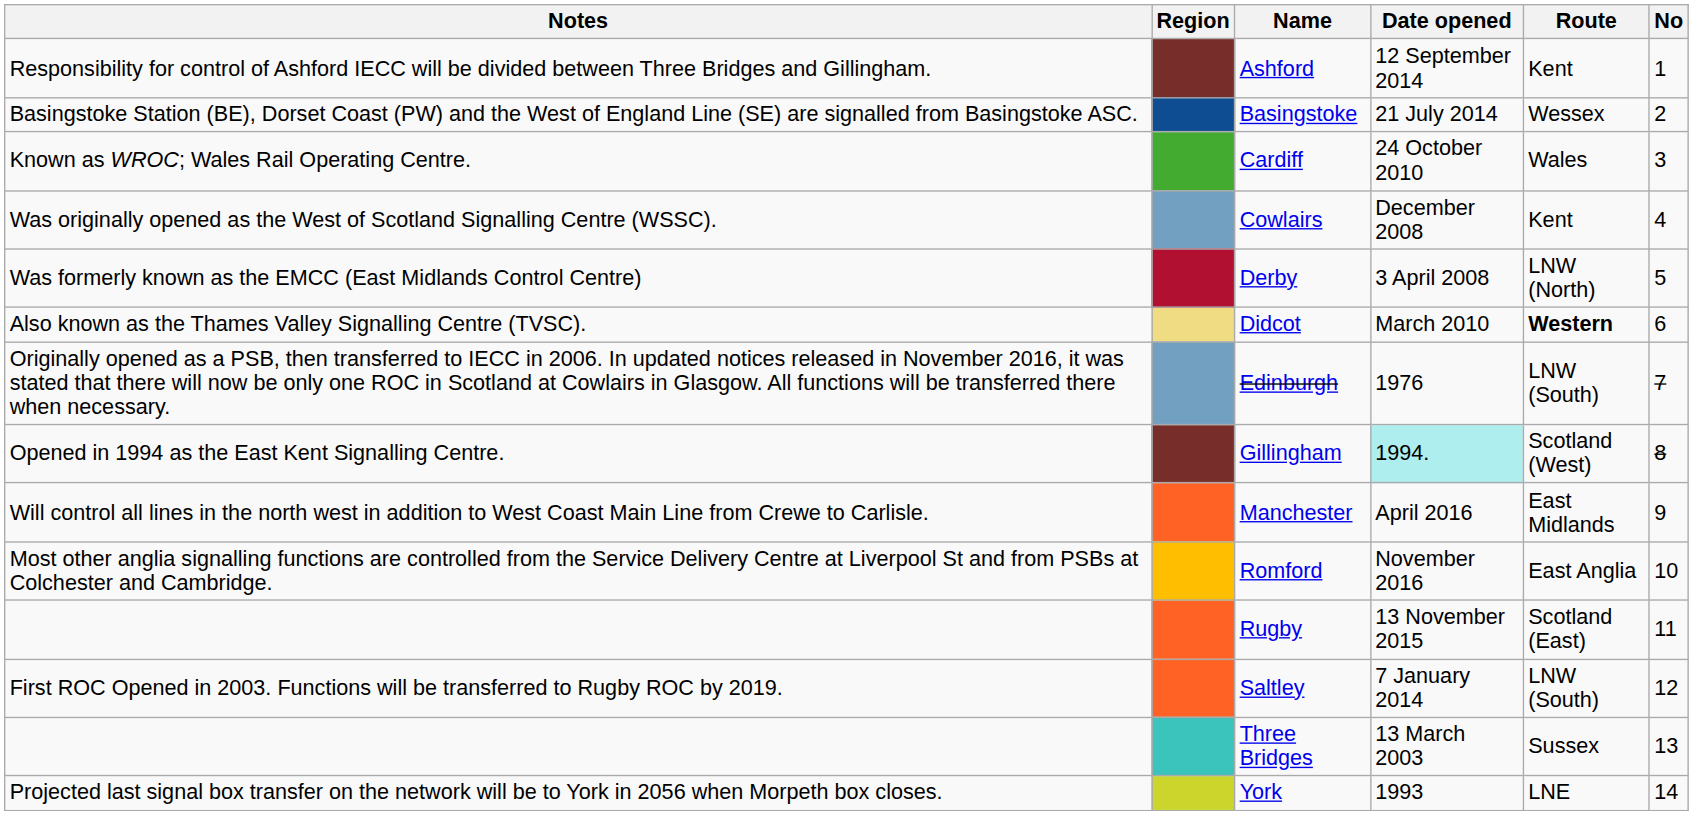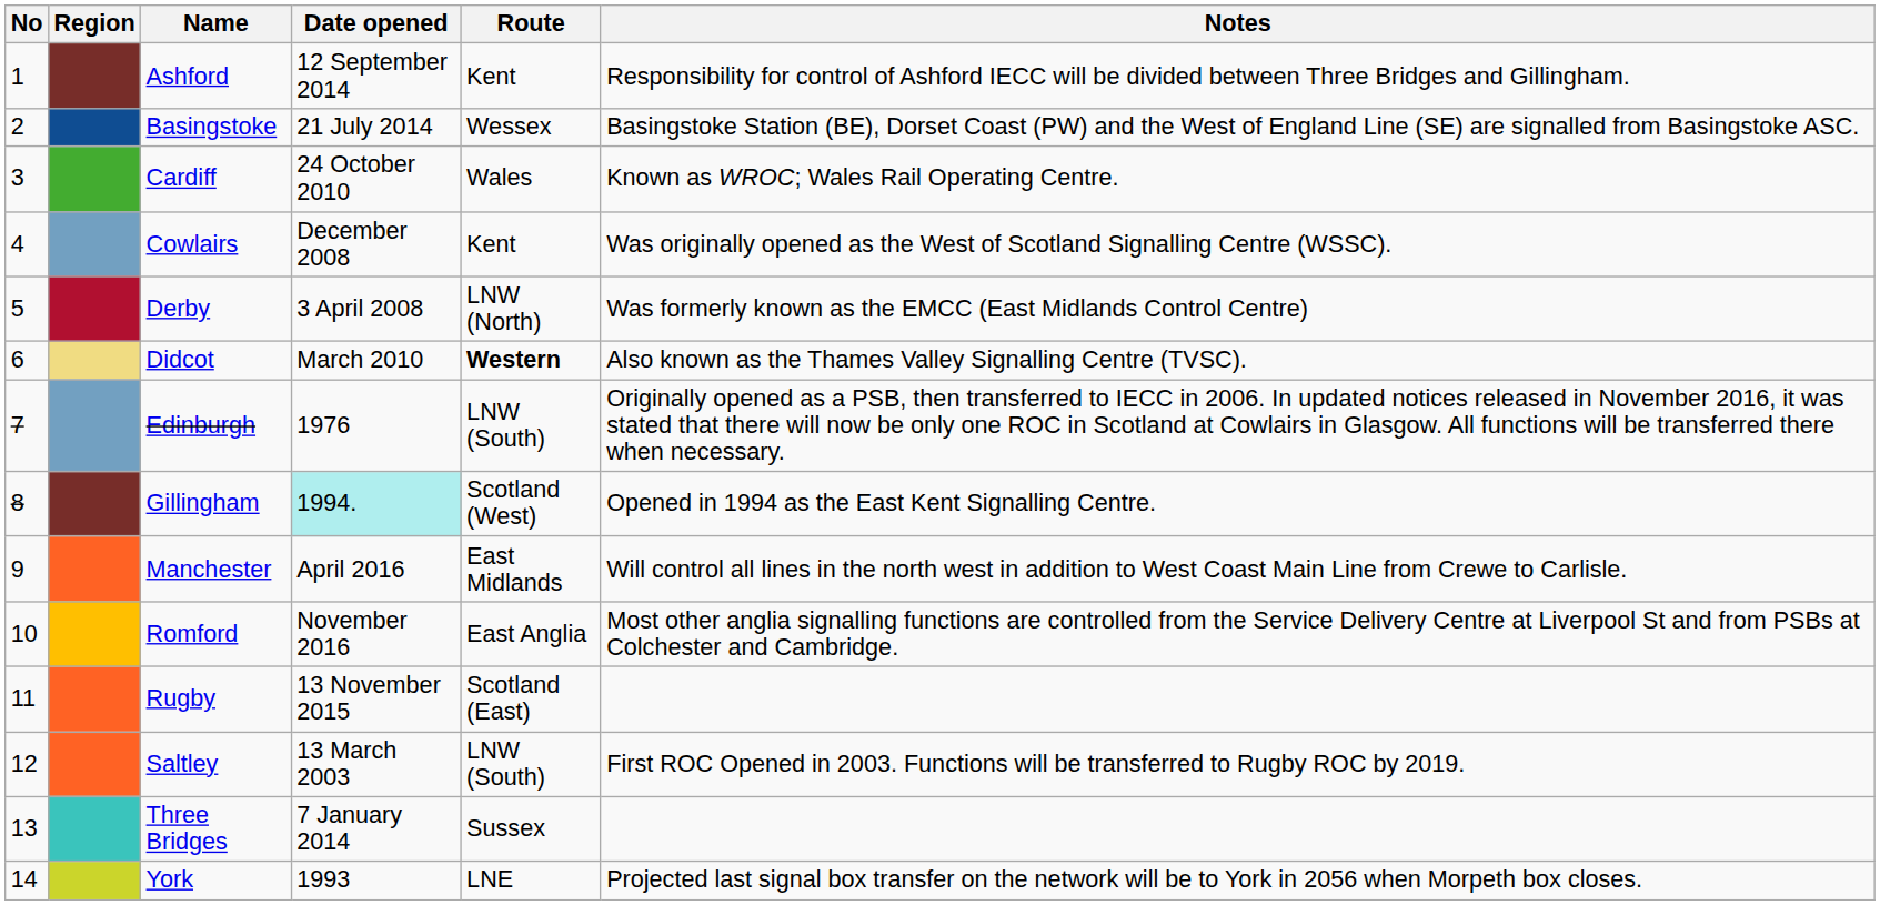 <table class="wikitable">
 <tr>
-<th>Notes</th>
+<th>No</th>
 <th>Region</th>
 <th>Name</th>
 <th>Date opened</th>
 <th>Route</th>
-<th>No</th>
+<th>Notes</th>
 </tr>
 <tr>
-<td>Responsibility for control of Ashford IECC will be divided between Three Bridges and Gillingham.</td>
+<td>1</td>
 <td style="background:#772D29;"></td>
 <td><a href='#'>Ashford</a></td>
 <td>12 September 2014</td>
 <td>Kent</td>
-<td>1</td>
+<td>Responsibility for control of Ashford IECC will be divided between Three Bridges and Gillingham.</td>
 </tr>
 <tr>
-<td>Basingstoke Station (BE), Dorset Coast (PW) and the West of England Line (SE) are signalled from Basingstoke ASC.</td>
+<td>2</td>
 <td style="background:#0F4D92;"></td>
 <td><a href='#'>Basingstoke</a></td>
 <td>21 July 2014</td>
 <td>Wessex</td>
-<td>2</td>
+<td>Basingstoke Station (BE), Dorset Coast (PW) and the West of England Line (SE) are signalled from Basingstoke ASC.</td>
 </tr>
 <tr>
-<td>Known as <em>WROC</em>; Wales Rail Operating Centre.</td>
+<td>3</td>
 <td style="background:#43AC30;"></td>
 <td><a href='#'>Cardiff</a></td>
 <td>24 October 2010</td>
 <td>Wales</td>
-<td>3</td>
+<td>Known as <em>WROC</em>; Wales Rail Operating Centre.</td>
 </tr>
 <tr>
-<td>Was originally opened as the West of Scotland Signalling Centre (WSSC).</td>
+<td>4</td>
 <td style="background:#72A0C1;"></td>
 <td><a href='#'>Cowlairs</a></td>
 <td>December 2008</td>
 <td>Kent</td>
-<td>4</td>
+<td>Was originally opened as the West of Scotland Signalling Centre (WSSC).</td>
 </tr>
 <tr>
-<td>Was formerly known as the EMCC (East Midlands Control Centre)</td>
+<td>5</td>
 <td style="background:#B11030;"></td>
 <td><a href='#'>Derby</a></td>
 <td>3 April 2008</td>
 <td>LNW (North)</td>
-<td>5</td>
+<td>Was formerly known as the EMCC (East Midlands Control Centre)</td>
 </tr>
 <tr>
-<td>Also known as the Thames Valley Signalling Centre (TVSC).</td>
+<td>6</td>
 <td style="background:#F0DC82;"></td>
 <td><a href='#'>Didcot</a></td>
 <td>March 2010</td>
 <td><strong>Western</strong></td>
-<td>6</td>
+<td>Also known as the Thames Valley Signalling Centre (TVSC).</td>
 </tr>
 <tr>
-<td>Originally opened as a PSB, then transferred to IECC in 2006. In updated notices released in November 2016, it was stated that there will now be only one ROC in Scotland at Cowlairs in Glasgow. All functions will be transferred there when necessary.</td>
+<td><s>7</s></td>
 <td style="background:#72A0C1;"></td>
 <td><s><a href='#'>Edinburgh</a></s></td>
 <td>1976</td>
 <td>LNW (South)</td>
-<td><s>7</s></td>
+<td>Originally opened as a PSB, then transferred to IECC in 2006. In updated notices released in November 2016, it was stated that there will now be only one ROC in Scotland at Cowlairs in Glasgow. All functions will be transferred there when necessary.</td>
 </tr>
 <tr>
-<td>Opened in 1994 as the East Kent Signalling Centre.</td>
+<td><s>8</s></td>
 <td style="background:#772D29;"></td>
 <td><a href='#'>Gillingham</a></td>
 <td style="background: paleturquoise;">1994.</td>
 <td>Scotland (West)</td>
-<td><s>8</s></td>
+<td>Opened in 1994 as the East Kent Signalling Centre.</td>
 </tr>
 <tr>
-<td>Will control all lines in the north west in addition to West Coast Main Line from Crewe to Carlisle.</td>
+<td>9</td>
 <td style="background:#FF6224;"></td>
 <td><a href='#'>Manchester</a></td>
 <td>April 2016</td>
 <td>East Midlands</td>
-<td>9</td>
+<td>Will control all lines in the north west in addition to West Coast Main Line from Crewe to Carlisle.</td>
 </tr>
 <tr>
-<td>Most other anglia signalling functions are controlled from the Service Delivery Centre at Liverpool St and from PSBs at Colchester and Cambridge.</td>
+<td>10</td>
 <td style="background:#FFBF00;"></td>
 <td><a href='#'>Romford</a></td>
 <td>November 2016</td>
 <td>East Anglia</td>
-<td>10</td>
+<td>Most other anglia signalling functions are controlled from the Service Delivery Centre at Liverpool St and from PSBs at Colchester and Cambridge.</td>
 </tr>
 <tr>
-<td></td>
+<td>11</td>
 <td style="background:#FF6224;"></td>
 <td><a href='#'>Rugby</a></td>
 <td>13 November 2015</td>
 <td>Scotland (East)</td>
-<td>11</td>
+<td></td>
 </tr>
 <tr>
-<td>First ROC Opened in 2003. Functions will be transferred to Rugby ROC by 2019.</td>
+<td>12</td>
 <td style="background:#FF6224;"></td>
 <td><a href='#'>Saltley</a></td>
-<td>7 January 2014</td>
+<td>13 March 2003</td>
 <td>LNW (South)</td>
-<td>12</td>
+<td>First ROC Opened in 2003. Functions will be transferred to Rugby ROC by 2019.</td>
 </tr>
 <tr>
-<td></td>
+<td>13</td>
 <td style="background:#3ac4bc;"></td>
 <td><a href='#'>Three Bridges</a></td>
-<td>13 March 2003</td>
+<td>7 January 2014</td>
 <td>Sussex</td>
-<td>13</td>
+<td></td>
 </tr>
 <tr>
-<td>Projected last signal box transfer on the network will be to York in 2056 when Morpeth box closes.</td>
+<td>14</td>
 <td style="background:#CBD52B;"></td>
 <td><a href='#'>York</a></td>
 <td>1993</td>
 <td>LNE</td>
-<td>14</td>
+<td>Projected last signal box transfer on the network will be to York in 2056 when Morpeth box closes.</td>
 </tr>
 </table>
